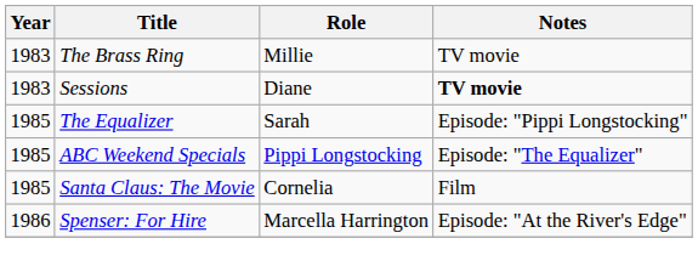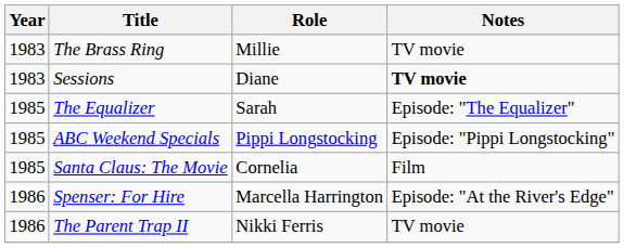 <table class="wikitable" style="font-size: 95%;">
 <tr>
 <th>Year</th>
 <th>Title</th>
 <th>Role</th>
 <th>Notes</th>
 </tr>
 <tr>
 <td>1983</td>
 <td><em>The Brass Ring</em></td>
 <td>Millie</td>
 <td>TV movie</td>
 </tr>
 <tr>
 <td>1983</td>
 <td><em>Sessions</em></td>
 <td>Diane</td>
 <td><strong>TV movie</strong></td>
 </tr>
 <tr>
 <td>1985</td>
 <td><em><a href='#'>The Equalizer</a></em></td>
 <td>Sarah</td>
-<td>Episode: "Pippi Longstocking"</td>
+<td>Episode: "<a href='#'>The Equalizer</a>" </td>
 </tr>
 <tr>
 <td>1985</td>
 <td><em><a href='#'>ABC Weekend Specials</a></em></td>
 <td><a href='#'>Pippi Longstocking</a></td>
-<td>Episode: "<a href='#'>The Equalizer</a>" </td>
+<td>Episode: "Pippi Longstocking"</td>
 </tr>
 <tr>
 <td>1985</td>
 <td><em><a href='#'>Santa Claus: The Movie</a></em></td>
 <td>Cornelia</td>
 <td>Film</td>
 </tr>
 <tr>
 <td>1986</td>
 <td><em><a href='#'>Spenser: For Hire</a></em></td>
 <td>Marcella Harrington</td>
 <td>Episode: "At the River's Edge"</td>
 </tr>
 <tr>
+<td>1986</td>
+<td><em><a href='#'>The Parent Trap II</a></em></td>
+<td>Nikki Ferris</td>
+<td>TV movie</td>
+</tr>
+<tr>
 </tr>
 </table>
